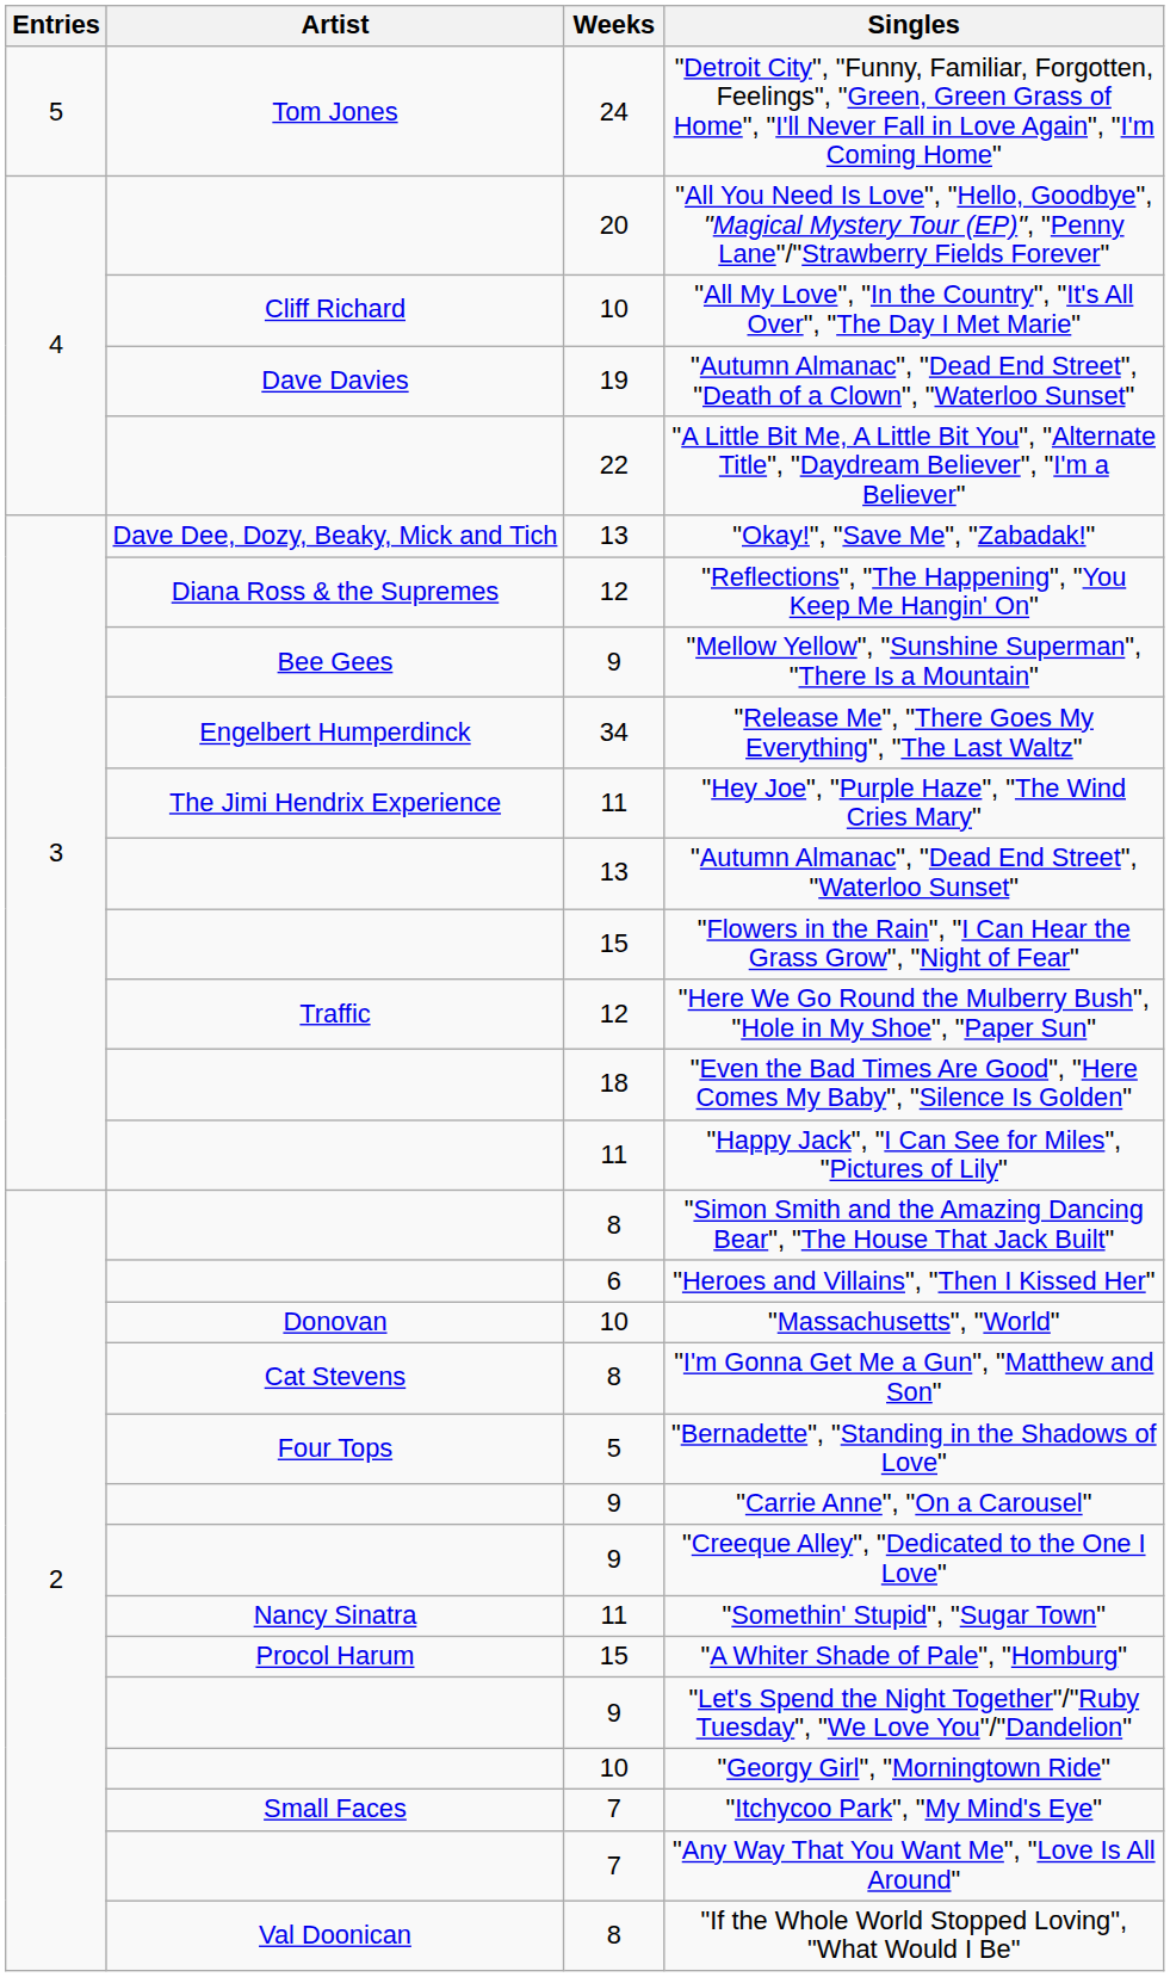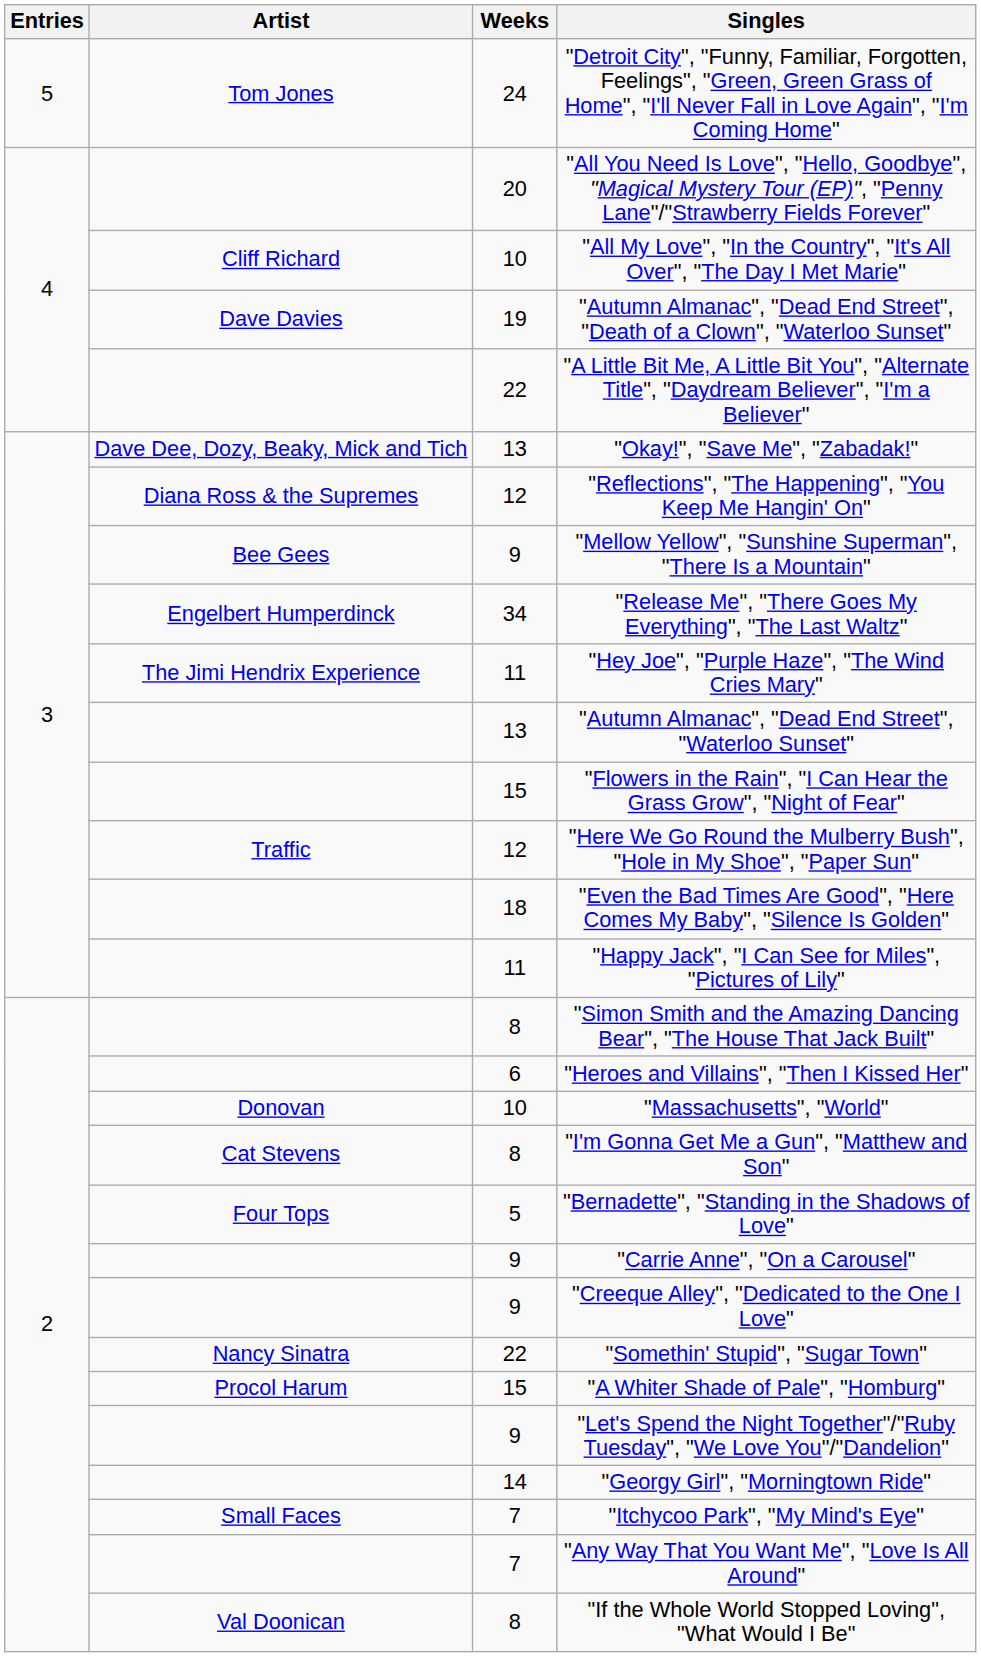 <table class="wikitable sortable" style="text-align: center;">
 <tr>
 <th scope="col" style="width:55px;" data-sort-type="number">Entries</th>
 <th scope="col" style="text-align:center;">Artist</th>
 <th scope="col" style="width:55px;" data-sort-type="number">Weeks</th>
 <th scope="col" style="width:300px;">Singles</th>
 </tr>
 <tr>
 <td rowspan="1" style="text-align:center">5</td>
 <td><a href='#'>Tom Jones</a> </td>
 <td>24</td>
 <td>"<a href='#'>Detroit City</a>", "Funny, Familiar, Forgotten, Feelings", "<a href='#'>Green, Green Grass of Home</a>", "<a href='#'>I'll Never Fall in Love Again</a>", "<a href='#'>I'm Coming Home</a>"</td>
 </tr>
 <tr>
 <td rowspan="4" style="text-align:center">4</td>
 <td> </td>
 <td>20</td>
 <td>"<a href='#'>All You Need Is Love</a>", "<a href='#'>Hello, Goodbye</a>", <em>"<a href='#'>Magical Mystery Tour (EP)</a>"</em>, "<a href='#'>Penny Lane</a>"/"<a href='#'>Strawberry Fields Forever</a>"</td>
 </tr>
 <tr>
 <td><a href='#'>Cliff Richard</a></td>
 <td>10</td>
 <td>"<a href='#'>All My Love</a>", "<a href='#'>In the Country</a>", "<a href='#'>It's All Over</a>", "<a href='#'>The Day I Met Marie</a>"</td>
 </tr>
 <tr>
 <td><a href='#'>Dave Davies</a> </td>
 <td>19</td>
 <td>"<a href='#'>Autumn Almanac</a>", "<a href='#'>Dead End Street</a>", "<a href='#'>Death of a Clown</a>", "<a href='#'>Waterloo Sunset</a>"</td>
 </tr>
 <tr>
 <td> </td>
 <td>22</td>
 <td>"<a href='#'>A Little Bit Me, A Little Bit You</a>", "<a href='#'>Alternate Title</a>", "<a href='#'>Daydream Believer</a>", "<a href='#'>I'm a Believer</a>"</td>
 </tr>
 <tr>
 <td rowspan="10" style="text-align:center">3</td>
 <td><a href='#'>Dave Dee, Dozy, Beaky, Mick and Tich</a> </td>
 <td>13</td>
 <td>"<a href='#'>Okay!</a>", "<a href='#'>Save Me</a>", "<a href='#'>Zabadak!</a>"</td>
 </tr>
 <tr>
 <td><a href='#'>Diana Ross & the Supremes</a> </td>
 <td>12</td>
 <td>"<a href='#'>Reflections</a>", "<a href='#'>The Happening</a>", "<a href='#'>You Keep Me Hangin' On</a>"</td>
 </tr>
 <tr>
 <td><a href='#'>Bee Gees</a></td>
 <td>9</td>
 <td>"<a href='#'>Mellow Yellow</a>", "<a href='#'>Sunshine Superman</a>", "<a href='#'>There Is a Mountain</a>"</td>
 </tr>
 <tr>
 <td><a href='#'>Engelbert Humperdinck</a></td>
 <td>34</td>
 <td>"<a href='#'>Release Me</a>", "<a href='#'>There Goes My Everything</a>", "<a href='#'>The Last Waltz</a>"</td>
 </tr>
 <tr>
 <td><a href='#'>The Jimi Hendrix Experience</a></td>
 <td>11</td>
 <td>"<a href='#'>Hey Joe</a>", "<a href='#'>Purple Haze</a>", "<a href='#'>The Wind Cries Mary</a>"</td>
 </tr>
 <tr>
 <td> </td>
 <td>13</td>
 <td>"<a href='#'>Autumn Almanac</a>", "<a href='#'>Dead End Street</a>", "<a href='#'>Waterloo Sunset</a>"</td>
 </tr>
 <tr>
 <td></td>
 <td>15</td>
 <td>"<a href='#'>Flowers in the Rain</a>", "<a href='#'>I Can Hear the Grass Grow</a>", "<a href='#'>Night of Fear</a>"</td>
 </tr>
 <tr>
 <td><a href='#'>Traffic</a></td>
 <td>12</td>
 <td>"<a href='#'>Here We Go Round the Mulberry Bush</a>", "<a href='#'>Hole in My Shoe</a>", "<a href='#'>Paper Sun</a>"</td>
 </tr>
 <tr>
 <td></td>
 <td>18</td>
 <td>"<a href='#'>Even the Bad Times Are Good</a>", "<a href='#'>Here Comes My Baby</a>", "<a href='#'>Silence Is Golden</a>"</td>
 </tr>
 <tr>
 <td></td>
 <td>11</td>
 <td>"<a href='#'>Happy Jack</a>", "<a href='#'>I Can See for Miles</a>", "<a href='#'>Pictures of Lily</a>"</td>
 </tr>
 <tr>
 <td rowspan="14" style="text-align:center">2</td>
 <td></td>
 <td>8</td>
 <td>"<a href='#'>Simon Smith and the Amazing Dancing Bear</a>", "<a href='#'>The House That Jack Built</a>"</td>
 </tr>
 <tr>
 <td></td>
 <td>6</td>
 <td>"<a href='#'>Heroes and Villains</a>", "<a href='#'>Then I Kissed Her</a>"</td>
 </tr>
 <tr>
 <td><a href='#'>Donovan</a> </td>
 <td>10</td>
 <td>"<a href='#'>Massachusetts</a>", "<a href='#'>World</a>"</td>
 </tr>
 <tr>
 <td><a href='#'>Cat Stevens</a></td>
 <td>8</td>
 <td>"<a href='#'>I'm Gonna Get Me a Gun</a>", "<a href='#'>Matthew and Son</a>"</td>
 </tr>
 <tr>
 <td><a href='#'>Four Tops</a></td>
 <td>5</td>
 <td>"<a href='#'>Bernadette</a>", "<a href='#'>Standing in the Shadows of Love</a>"</td>
 </tr>
 <tr>
 <td></td>
 <td>9</td>
 <td>"<a href='#'>Carrie Anne</a>", "<a href='#'>On a Carousel</a>"</td>
 </tr>
 <tr>
 <td></td>
 <td>9</td>
 <td>"<a href='#'>Creeque Alley</a>", "<a href='#'>Dedicated to the One I Love</a>"</td>
 </tr>
 <tr>
 <td><a href='#'>Nancy Sinatra</a></td>
-<td>11</td>
+<td>22</td>
 <td>"<a href='#'>Somethin' Stupid</a>", "<a href='#'>Sugar Town</a>"</td>
 </tr>
 <tr>
 <td><a href='#'>Procol Harum</a></td>
 <td>15</td>
 <td>"<a href='#'>A Whiter Shade of Pale</a>", "<a href='#'>Homburg</a>"</td>
 </tr>
 <tr>
 <td></td>
 <td>9</td>
 <td>"<a href='#'>Let's Spend the Night Together</a>"/"<a href='#'>Ruby Tuesday</a>", "<a href='#'>We Love You</a>"/"<a href='#'>Dandelion</a>"</td>
 </tr>
 <tr>
 <td> </td>
-<td>10</td>
+<td>14</td>
 <td>"<a href='#'>Georgy Girl</a>", "<a href='#'>Morningtown Ride</a>"</td>
 </tr>
 <tr>
 <td><a href='#'>Small Faces</a> </td>
 <td>7</td>
 <td>"<a href='#'>Itchycoo Park</a>", "<a href='#'>My Mind's Eye</a>"</td>
 </tr>
 <tr>
 <td></td>
 <td>7</td>
 <td>"<a href='#'>Any Way That You Want Me</a>", "<a href='#'>Love Is All Around</a>"</td>
 </tr>
 <tr>
 <td><a href='#'>Val Doonican</a> </td>
 <td>8</td>
 <td>"If the Whole World Stopped Loving", "What Would I Be"</td>
 </tr>
 </table>
